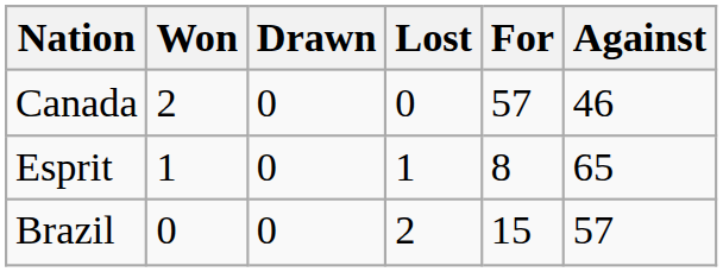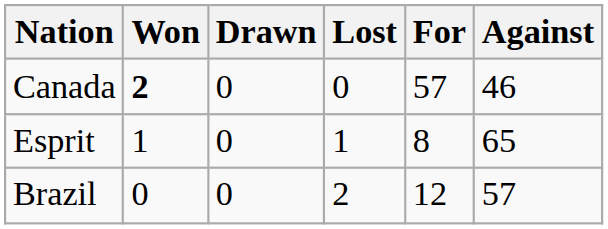 <table class="wikitable">
 <tr>
 <th>Nation</th>
 <th>Won</th>
 <th>Drawn</th>
 <th>Lost</th>
 <th>For</th>
 <th>Against</th>
 </tr>
 <tr>
 <td>Canada</td>
-<td>2</td>
+<td><strong>2</strong></td>
 <td>0</td>
 <td>0</td>
 <td>57</td>
 <td>46</td>
 </tr>
 <tr>
 <td>Esprit</td>
 <td>1</td>
 <td>0</td>
 <td>1</td>
 <td>8</td>
 <td>65</td>
 </tr>
 <tr>
 <td>Brazil</td>
 <td>0</td>
 <td>0</td>
 <td>2</td>
-<td>15</td>
+<td>12</td>
 <td>57</td>
 </tr>
 </table>
